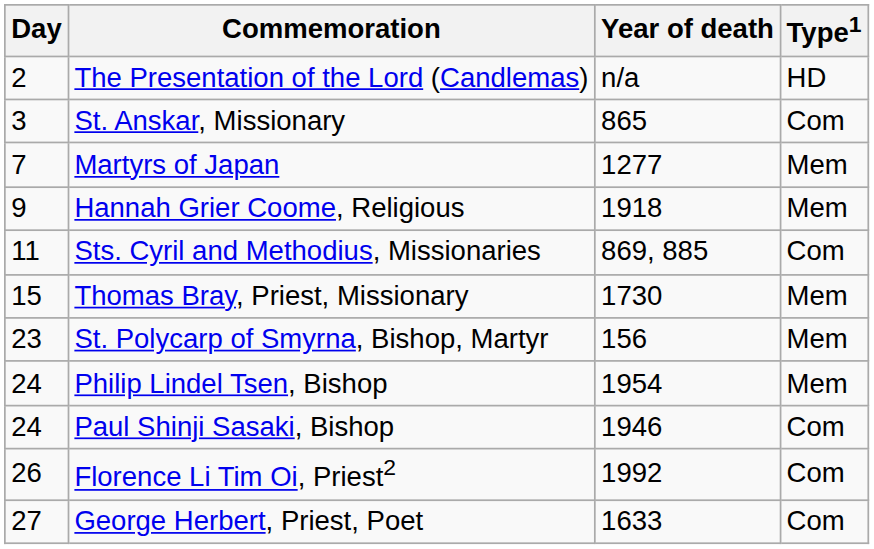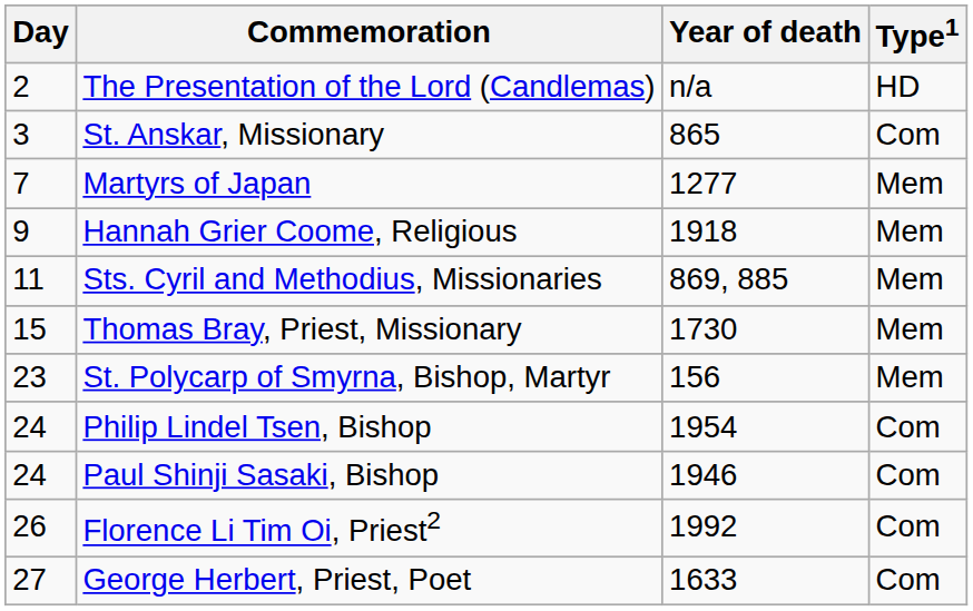 <table class=wikitable>
 <tr>
 <th>Day</th>
 <th>Commemoration</th>
 <th>Year of death</th>
 <th>Type<sup>1</sup></th>
 </tr>
 <tr>
 <td>2</td>
 <td><a href='#'>The Presentation of the Lord</a> (<a href='#'>Candlemas</a>)</td>
 <td>n/a</td>
 <td>HD</td>
 </tr>
 <tr>
 <td>3</td>
 <td><a href='#'>St. Anskar</a>, Missionary</td>
 <td>865</td>
 <td>Com</td>
 </tr>
 <tr>
 <td>7</td>
 <td><a href='#'>Martyrs of Japan</a></td>
 <td>1277</td>
 <td>Mem</td>
 </tr>
 <tr>
 <td>9</td>
 <td><a href='#'>Hannah Grier Coome</a>, Religious</td>
 <td>1918</td>
 <td>Mem</td>
 </tr>
 <tr>
 <td>11</td>
 <td><a href='#'>Sts. Cyril and Methodius</a>, Missionaries</td>
 <td>869, 885</td>
-<td>Com</td>
+<td>Mem</td>
 </tr>
 <tr>
 <td>15</td>
 <td><a href='#'>Thomas Bray</a>, Priest, Missionary</td>
 <td>1730</td>
 <td>Mem</td>
 </tr>
 <tr>
 <td>23</td>
 <td><a href='#'>St. Polycarp of Smyrna</a>, Bishop, Martyr</td>
 <td>156</td>
 <td>Mem</td>
 </tr>
 <tr>
 <td>24</td>
 <td><a href='#'>Philip Lindel Tsen</a>, Bishop</td>
 <td>1954</td>
-<td>Mem</td>
+<td>Com</td>
 </tr>
 <tr>
 <td>24</td>
 <td><a href='#'>Paul Shinji Sasaki</a>, Bishop</td>
 <td>1946</td>
 <td>Com</td>
 </tr>
 <tr>
 <td>26</td>
 <td><a href='#'>Florence Li Tim Oi</a>, Priest<sup>2</sup></td>
 <td>1992</td>
 <td>Com</td>
 </tr>
 <tr>
 <td>27</td>
 <td><a href='#'>George Herbert</a>, Priest, Poet</td>
 <td>1633</td>
 <td>Com</td>
 </tr>
 </table>
